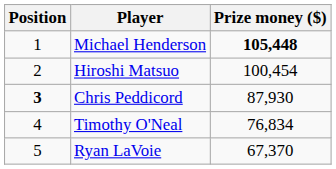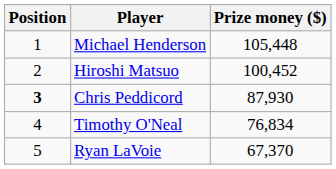 <table class="wikitable">
 <tr>
 <th>Position</th>
 <th>Player</th>
 <th>Prize money ($)</th>
 </tr>
 <tr>
 <td align=center>1</td>
 <td> <a href='#'>Michael Henderson</a></td>
-<td align=center><strong>105,448</strong></td>
+<td align=center>105,448</td>
 </tr>
 <tr>
 <td align=center>2</td>
 <td> <a href='#'>Hiroshi Matsuo</a></td>
-<td align=center>100,454</td>
+<td align=center>100,452</td>
 </tr>
 <tr>
 <td align=center><strong>3</strong></td>
 <td> <a href='#'>Chris Peddicord</a></td>
 <td align=center>87,930</td>
 </tr>
 <tr>
 <td align=center>4</td>
 <td> <a href='#'>Timothy O'Neal</a></td>
 <td align=center>76,834</td>
 </tr>
 <tr>
 <td align=center>5</td>
 <td> <a href='#'>Ryan LaVoie</a></td>
 <td align=center>67,370</td>
 </tr>
 </table>
